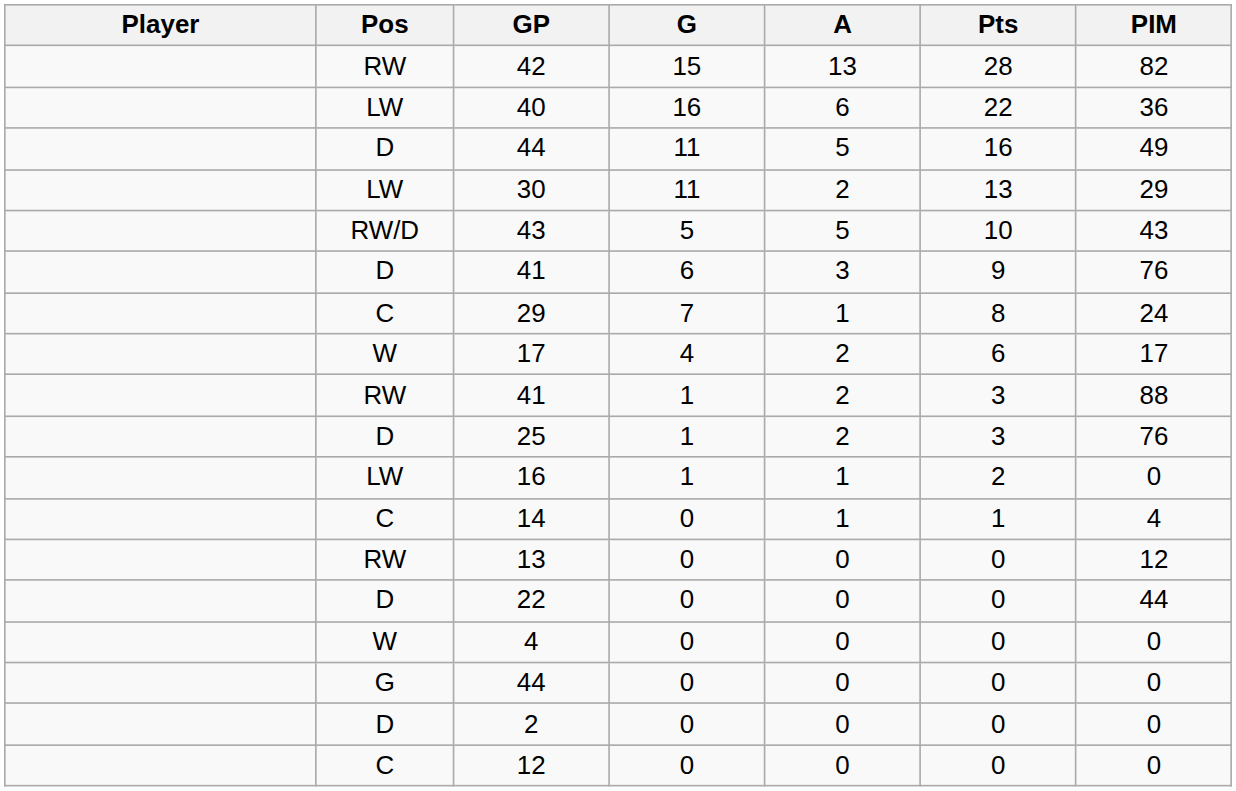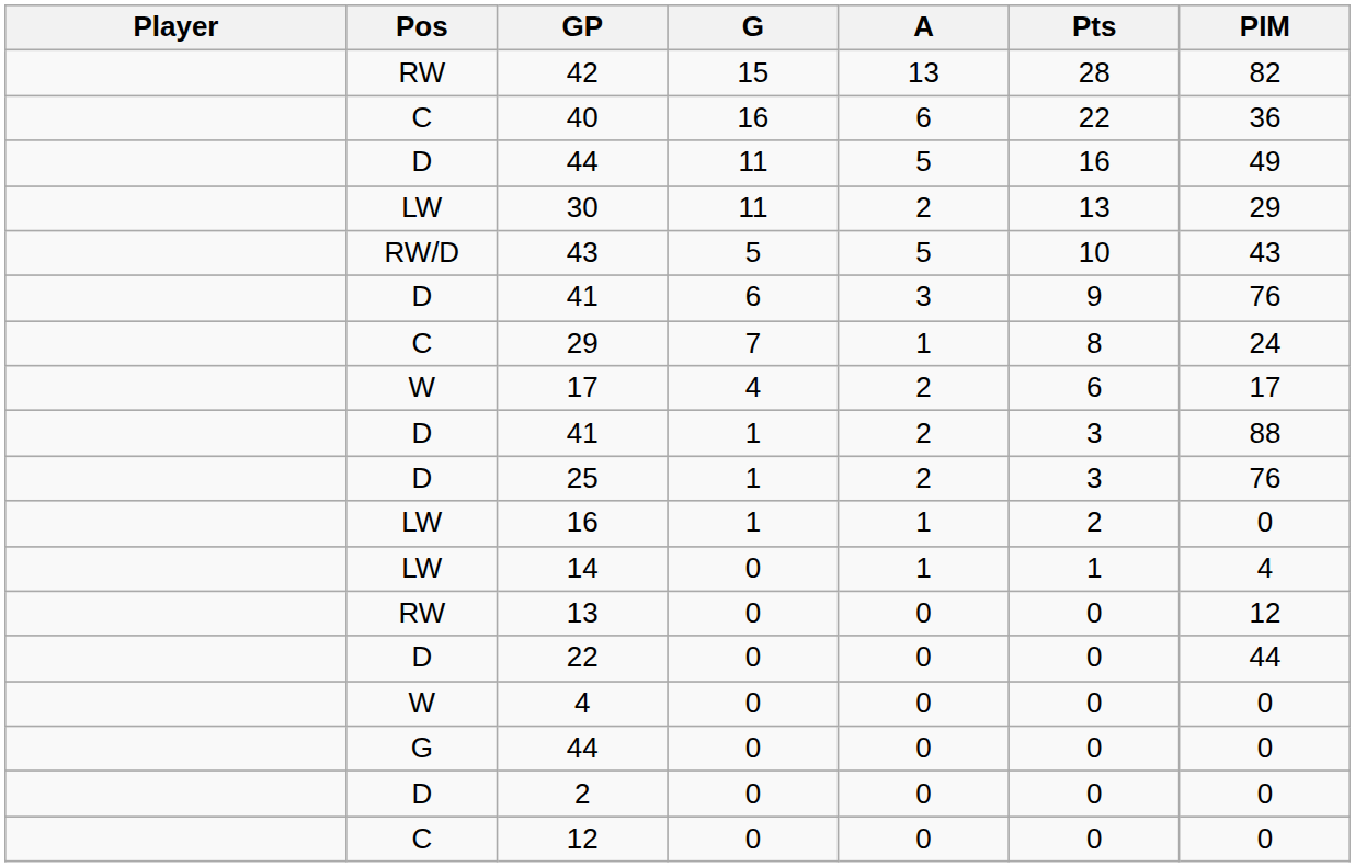 <table class="wikitable sortable" width="60%">
 <tr ALIGN="center">
 <th bgcolor="#DDDDFF" width="10%">Player</th>
 <th bgcolor="#DDDDFF" width="3%" title="Position">Pos</th>
 <th bgcolor="#DDDDFF" width="5%" title="Games played">GP</th>
 <th bgcolor="#DDDDFF" width="5%" title="Goals">G</th>
 <th bgcolor="#DDDDFF" width="5%" title="Assists">A</th>
 <th bgcolor="#DDDDFF" width="5%" title="Points">Pts</th>
 <th bgcolor="#DDDDFF" width="5%" title="Penalties in Minutes">PIM</th>
 </tr>
 <tr align="center">
 <td align="right"></td>
 <td>RW</td>
 <td>42</td>
 <td>15</td>
 <td>13</td>
 <td>28</td>
 <td>82</td>
 </tr>
 <tr align="center">
 <td align="right"></td>
-<td>LW</td>
+<td>C</td>
 <td>40</td>
 <td>16</td>
 <td>6</td>
 <td>22</td>
 <td>36</td>
 </tr>
 <tr align="center">
 <td align="right"></td>
 <td>D</td>
 <td>44</td>
 <td>11</td>
 <td>5</td>
 <td>16</td>
 <td>49</td>
 </tr>
 <tr align="center">
 <td align="right"></td>
 <td>LW</td>
 <td>30</td>
 <td>11</td>
 <td>2</td>
 <td>13</td>
 <td>29</td>
 </tr>
 <tr align="center">
 <td align="right"></td>
 <td>RW/D</td>
 <td>43</td>
 <td>5</td>
 <td>5</td>
 <td>10</td>
 <td>43</td>
 </tr>
 <tr align="center">
 <td align="right"></td>
 <td>D</td>
 <td>41</td>
 <td>6</td>
 <td>3</td>
 <td>9</td>
 <td>76</td>
 </tr>
 <tr align="center">
 <td align="right"></td>
 <td>C</td>
 <td>29</td>
 <td>7</td>
 <td>1</td>
 <td>8</td>
 <td>24</td>
 </tr>
 <tr align="center">
 <td align="right"></td>
 <td>W</td>
 <td>17</td>
 <td>4</td>
 <td>2</td>
 <td>6</td>
 <td>17</td>
 </tr>
 <tr align="center">
 <td align="right"></td>
-<td>RW</td>
+<td>D</td>
 <td>41</td>
 <td>1</td>
 <td>2</td>
 <td>3</td>
 <td>88</td>
 </tr>
 <tr align="center">
 <td align="right"></td>
 <td>D</td>
 <td>25</td>
 <td>1</td>
 <td>2</td>
 <td>3</td>
 <td>76</td>
 </tr>
 <tr align="center">
 <td align="right"></td>
 <td>LW</td>
 <td>16</td>
 <td>1</td>
 <td>1</td>
 <td>2</td>
 <td>0</td>
 </tr>
 <tr align="center">
 <td align="right"></td>
-<td>C</td>
+<td>LW</td>
 <td>14</td>
 <td>0</td>
 <td>1</td>
 <td>1</td>
 <td>4</td>
 </tr>
 <tr align="center">
 <td align="right"></td>
 <td>RW</td>
 <td>13</td>
 <td>0</td>
 <td>0</td>
 <td>0</td>
 <td>12</td>
 </tr>
 <tr align="center">
 <td align="right"></td>
 <td>D</td>
 <td>22</td>
 <td>0</td>
 <td>0</td>
 <td>0</td>
 <td>44</td>
 </tr>
 <tr align="center">
 <td align="right"></td>
 <td>W</td>
 <td>4</td>
 <td>0</td>
 <td>0</td>
 <td>0</td>
 <td>0</td>
 </tr>
 <tr align="center">
 <td align="right"></td>
 <td>G</td>
 <td>44</td>
 <td>0</td>
 <td>0</td>
 <td>0</td>
 <td>0</td>
 </tr>
 <tr align="center">
 <td align="right"></td>
 <td>D</td>
 <td>2</td>
 <td>0</td>
 <td>0</td>
 <td>0</td>
 <td>0</td>
 </tr>
 <tr align="center">
 <td align="right"></td>
 <td>C</td>
 <td>12</td>
 <td>0</td>
 <td>0</td>
 <td>0</td>
 <td>0</td>
 </tr>
 </table>
